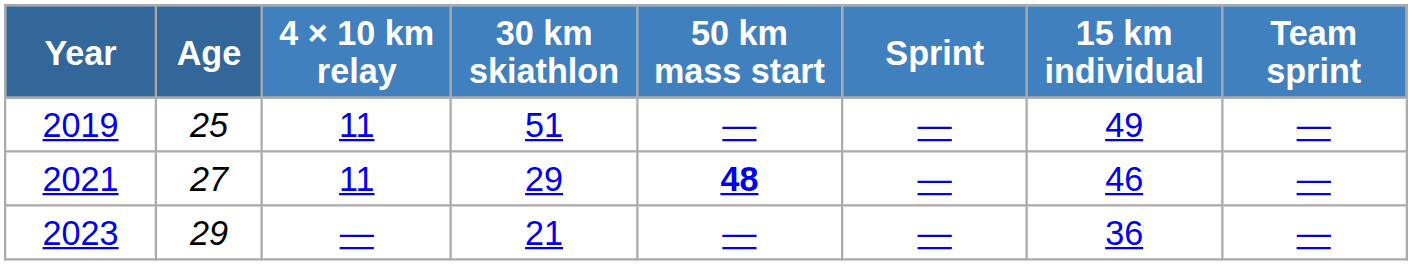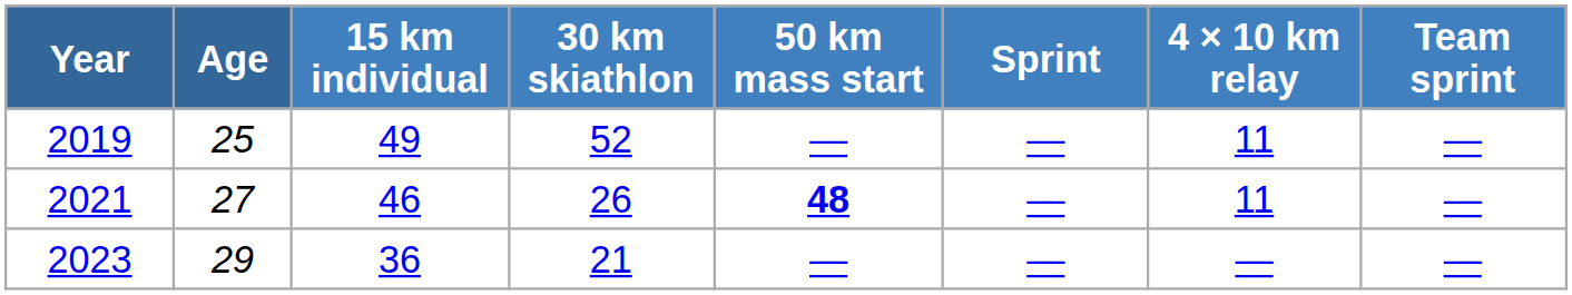 <table class="wikitable" style="font-size:95%; text-align:center; border:grey solid 1px; border-collapse:collapse; background:#ffffff;">
 <tr>
 <th style="background-color:#369; color:white; width:60px;"> Year </th>
 <th style="background-color:#369; color:white; width:40px;"> Age </th>
-<th style="background-color:#4180be; color:white; width:75px;"> 4 × 10 km <br> relay </th>
+<th style="background-color:#4180be; color:white; width:75px;"> 15 km <br> individual </th>
 <th style="background-color:#4180be; color:white; width:75px;"> 30 km <br> skiathlon </th>
 <th style="background-color:#4180be; color:white; width:75px;"> 50 km <br> mass start </th>
 <th style="background-color:#4180be; color:white; width:75px;"> Sprint </th>
-<th style="background-color:#4180be; color:white; width:75px;"> 15 km <br> individual </th>
+<th style="background-color:#4180be; color:white; width:75px;"> 4 × 10 km <br> relay </th>
 <th style="background-color:#4180be; color:white; width:75px;"> Team <br> sprint </th>
 </tr>
 <tr>
 <td><a href='#'>2019</a></td>
 <td><em>25</em></td>
-<td><a href='#'>11</a></td>
-<td><a href='#'>51</a></td>
+<td><a href='#'>49</a></td>
+<td><a href='#'>52</a></td>
 <td><a href='#'>—</a></td>
 <td><a href='#'>—</a></td>
-<td><a href='#'>49</a></td>
+<td><a href='#'>11</a></td>
 <td><a href='#'>—</a></td>
 </tr>
 <tr>
 <td><a href='#'>2021</a></td>
 <td><em>27</em></td>
-<td><a href='#'>11</a></td>
-<td><a href='#'>29</a></td>
+<td><a href='#'>46</a></td>
+<td><a href='#'>26</a></td>
 <td><strong><a href='#'>48</a></strong></td>
 <td><a href='#'>—</a></td>
-<td><a href='#'>46</a></td>
+<td><a href='#'>11</a></td>
 <td><a href='#'>—</a></td>
 </tr>
 <tr>
 <td><a href='#'>2023</a></td>
 <td><em>29</em></td>
-<td><a href='#'>—</a></td>
+<td><a href='#'>36</a></td>
 <td><a href='#'>21</a></td>
 <td><a href='#'>—</a></td>
 <td><a href='#'>—</a></td>
-<td><a href='#'>36</a></td>
+<td><a href='#'>—</a></td>
 <td><a href='#'>—</a></td>
 </tr>
 </table>
